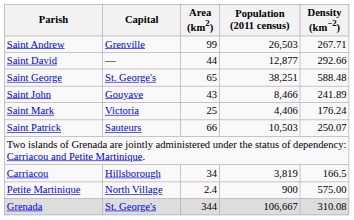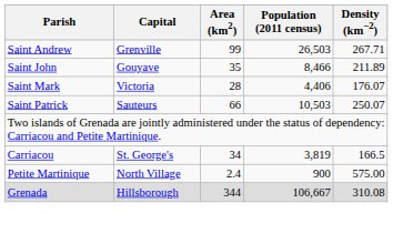 <table class="wikitable sortable">
 <tr bgcolor="#CCCCCC">
 <th>Parish</th>
 <th>Capital</th>
 <th>Area<br>(km<sup>2</sup>)</th>
 <th>Population<br>(2011 census)</th>
 <th>Density<br>(km<sup>−2</sup>)</th>
 </tr>
 <tr>
 <td><a href='#'>Saint Andrew</a></td>
 <td><a href='#'>Grenville</a></td>
 <td align="right">99</td>
 <td align="right">26,503</td>
 <td align="right">267.71</td>
 </tr>
 <tr>
-<td><a href='#'>Saint David</a></td>
-<td>—</td>
-<td align="right">44</td>
-<td align="right">12,877</td>
-<td align="right">292.66</td>
-</tr>
-<tr>
-<td><a href='#'>Saint George</a></td>
-<td><a href='#'>St. George's</a></td>
-<td align="right">65</td>
-<td align="right">38,251</td>
-<td align="right">588.48</td>
-</tr>
-<tr>
 <td><a href='#'>Saint John</a></td>
 <td><a href='#'>Gouyave</a></td>
-<td align="right">43</td>
+<td align="right">35</td>
 <td align="right">8,466</td>
-<td align="right">241.89</td>
+<td align="right">211.89</td>
 </tr>
 <tr>
 <td><a href='#'>Saint Mark</a></td>
 <td><a href='#'>Victoria</a></td>
-<td align="right">25</td>
+<td align="right">28</td>
 <td align="right">4,406</td>
-<td align="right">176.24</td>
+<td align="right">176.07</td>
 </tr>
 <tr>
 <td><a href='#'>Saint Patrick</a></td>
 <td><a href='#'>Sauteurs</a></td>
 <td align="right">66</td>
 <td align="right">10,503</td>
 <td align="right">250.07</td>
 </tr>
 <tr>
 <td colspan="5">Two islands of Grenada are jointly administered under the status of dependency:<br><a href='#'>Carriacou and Petite Martinique</a>.</td>
 </tr>
 <tr>
 <td><a href='#'>Carriacou</a></td>
-<td><a href='#'>Hillsborough</a></td>
+<td><a href='#'>St. George's</a></td>
 <td align="right">34</td>
 <td align="right">3,819</td>
 <td align="right">166.5</td>
 </tr>
 <tr>
 <td><a href='#'>Petite Martinique</a></td>
 <td><a href='#'>North Village</a></td>
 <td align="right">2.4</td>
 <td align="right">900</td>
 <td align="right">575.00</td>
 </tr>
 <tr style="background: #DDDDDD;" class="sortbottom">
 <td><a href='#'>Grenada</a></td>
-<td><a href='#'>St. George's</a></td>
+<td><a href='#'>Hillsborough</a></td>
 <td align="right">344</td>
 <td align="right">106,667</td>
 <td align="right">310.08</td>
 </tr>
 </table>
